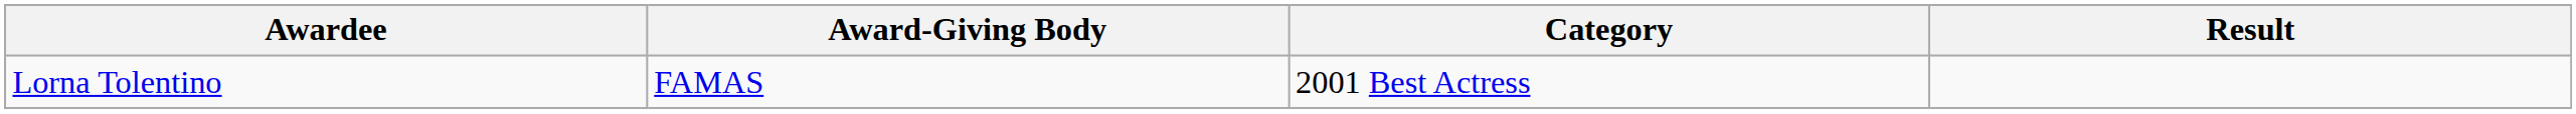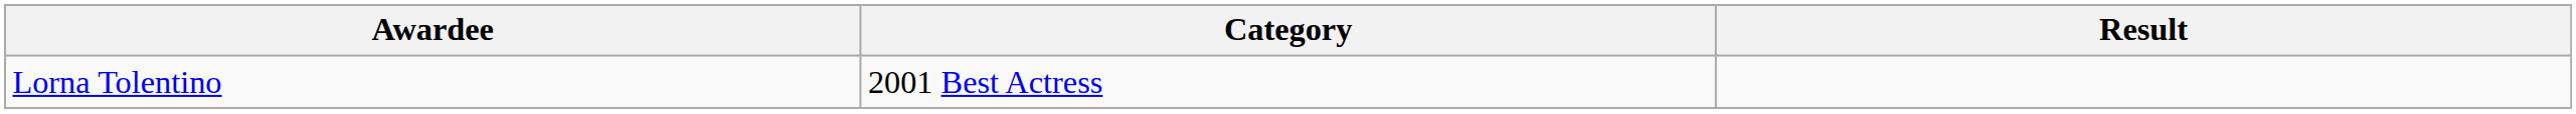 <table class="wikitable sortable" width="100%">
 <tr>
 <th width="25%">Awardee</th>
-<th width="25%">Award-Giving Body</th>
 <th width="25%">Category</th>
 <th width="25%">Result</th>
 </tr>
 <tr>
 <td><a href='#'>Lorna Tolentino</a></td>
-<td><a href='#'>FAMAS</a></td>
 <td>2001 <a href='#'>Best Actress</a></td>
 <td></td>
 </tr>
 </table>
